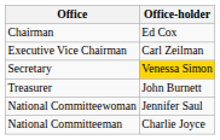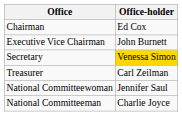 <table class=wikitable>
 <tr>
 <th>Office</th>
 <th>Office-holder</th>
 </tr>
 <tr>
 <td>Chairman</td>
 <td>Ed Cox</td>
 </tr>
 <tr>
 <td>Executive Vice Chairman</td>
-<td>Carl Zeilman</td>
+<td>John Burnett</td>
 </tr>
 <tr>
 <td>Secretary</td>
 <td style="background: gold;">Venessa Simon</td>
 </tr>
 <tr>
 <td>Treasurer</td>
-<td>John Burnett</td>
+<td>Carl Zeilman</td>
 </tr>
 <tr>
 <td>National Committeewoman</td>
 <td>Jennifer Saul</td>
 </tr>
 <tr>
 <td>National Committeeman</td>
 <td>Charlie Joyce</td>
 </tr>
 </table>
